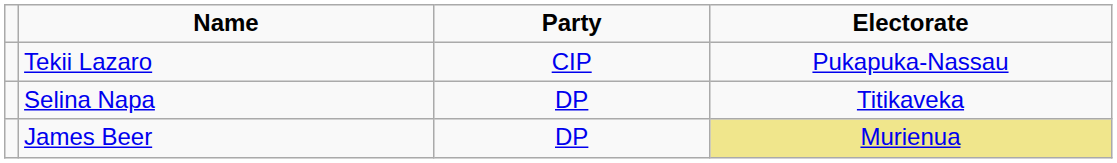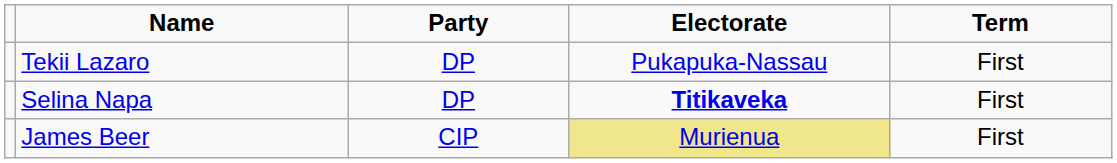 <table class="sortable wikitable">
 <tr ------------------>
 <td width=1%></td>
 <td width=30% align=center><strong>Name</strong></td>
 <td width=20% align=center><strong>Party</strong></td>
 <td width=29% align=center><strong>Electorate</strong></td>
+<td width=20% align=center><strong>Term</strong></td>
 </tr>
 <tr ------------------>
 <td bgcolor=></td>
 <td><a href='#'>Tekii Lazaro</a></td>
-<td align=center><a href='#'>CIP</a></td>
+<td align=center><a href='#'>DP</a></td>
 <td align=center><a href='#'>Pukapuka-Nassau</a></td>
+<td align=center>First</td>
 </tr>
 <tr ------------------>
 <td bgcolor=></td>
 <td><a href='#'>Selina Napa</a></td>
 <td align=center><a href='#'>DP</a></td>
-<td align=center><a href='#'>Titikaveka</a></td>
+<td align=center><strong><a href='#'>Titikaveka</a></strong></td>
+<td align=center>First</td>
 </tr>
 <tr ------------------>
 <td bgcolor=></td>
 <td><a href='#'>James Beer</a></td>
-<td align=center><a href='#'>DP</a></td>
+<td align=center><a href='#'>CIP</a></td>
 <td align=center style="background: khaki;"><a href='#'>Murienua</a></td>
+<td align=center>First</td>
 </tr>
 </table>
